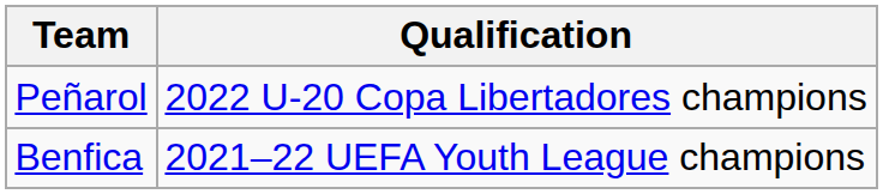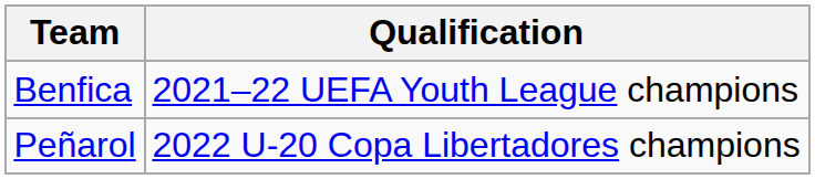 <table class="wikitable">
 <tr>
 <th>Team</th>
 <th>Qualification</th>
 </tr>
 <tr>
+<td> <a href='#'>Benfica</a></td>
+<td><a href='#'>2021–22 UEFA Youth League</a> champions</td>
+</tr>
+<tr>
 <td> <a href='#'>Peñarol</a></td>
 <td><a href='#'>2022 U-20 Copa Libertadores</a> champions</td>
 </tr>
-<tr>
-<td> <a href='#'>Benfica</a></td>
-<td><a href='#'>2021–22 UEFA Youth League</a> champions</td>
-</tr>
 </table>
